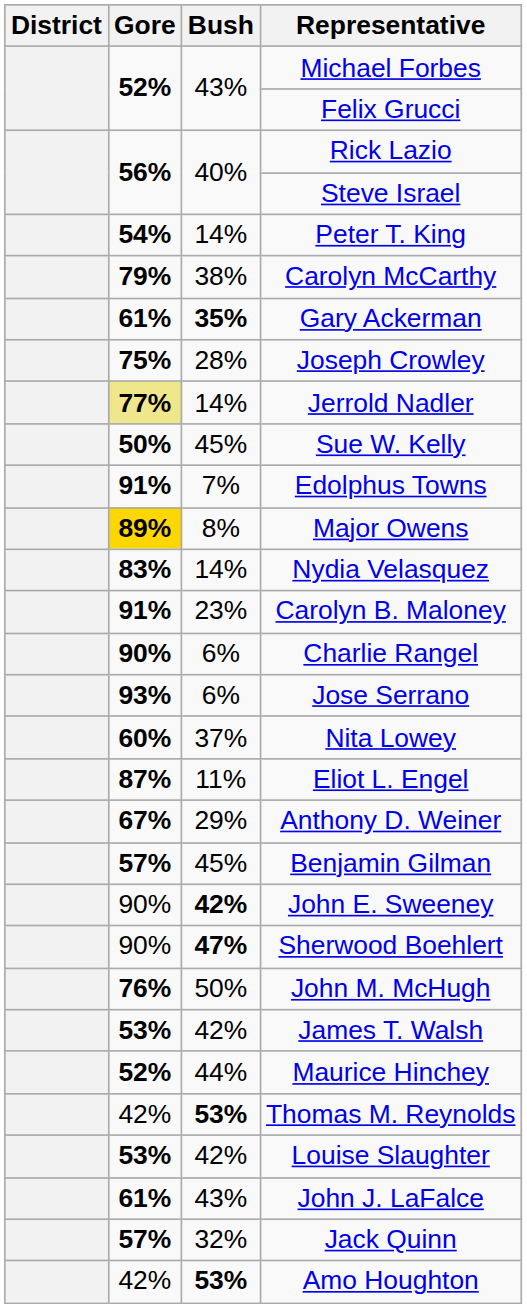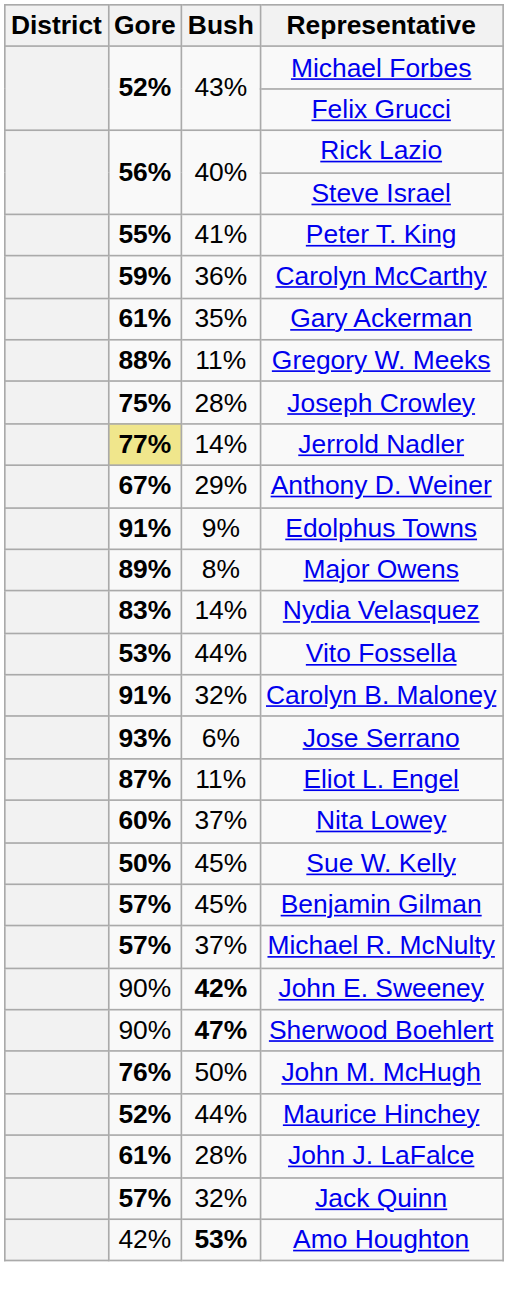 <table class=wikitable>
 <tr>
 <th>District</th>
 <th>Gore</th>
 <th>Bush</th>
 <th>Representative</th>
 </tr>
 <tr align=center>
 <th rowspan=2 ></th>
 <td rowspan=2><strong>52%</strong></td>
 <td rowspan=2>43%</td>
 <td><a href='#'>Michael Forbes</a></td>
 </tr>
 <tr align=center>
 <td><a href='#'>Felix Grucci</a></td>
 </tr>
 <tr align=center>
 <th rowspan=2 ></th>
 <td rowspan=2><strong>56%</strong></td>
 <td rowspan=2>40%</td>
 <td><a href='#'>Rick Lazio</a></td>
 </tr>
 <tr align=center>
 <td><a href='#'>Steve Israel</a></td>
 </tr>
 <tr align=center>
 <th></th>
-<td><strong>54%</strong></td>
-<td>14%</td>
+<td><strong>55%</strong></td>
+<td>41%</td>
 <td><a href='#'>Peter T. King</a></td>
 </tr>
 <tr align=center>
 <th></th>
-<td><strong>79%</strong></td>
-<td>38%</td>
+<td><strong>59%</strong></td>
+<td>36%</td>
 <td><a href='#'>Carolyn McCarthy</a></td>
 </tr>
 <tr align=center>
 <th></th>
 <td><strong>61%</strong></td>
-<td><strong>35%</strong></td>
+<td>35%</td>
 <td><a href='#'>Gary Ackerman</a></td>
+</tr>
+<tr align=center>
+<th></th>
+<td><strong>88%</strong></td>
+<td>11%</td>
+<td><a href='#'>Gregory W. Meeks</a></td>
 </tr>
 <tr align=center>
 <th></th>
 <td><strong>75%</strong></td>
 <td>28%</td>
 <td><a href='#'>Joseph Crowley</a></td>
 </tr>
 <tr align=center>
 <th></th>
 <td style="background: khaki;"><strong>77%</strong></td>
 <td>14%</td>
 <td><a href='#'>Jerrold Nadler</a></td>
 </tr>
 <tr align=center>
 <th></th>
-<td><strong>50%</strong></td>
-<td>45%</td>
-<td><a href='#'>Sue W. Kelly</a></td>
+<td><strong>67%</strong></td>
+<td>29%</td>
+<td><a href='#'>Anthony D. Weiner</a></td>
 </tr>
 <tr align=center>
 <th></th>
 <td><strong>91%</strong></td>
-<td>7%</td>
+<td>9%</td>
 <td><a href='#'>Edolphus Towns</a></td>
 </tr>
 <tr align=center>
 <th></th>
-<td style="background: gold;"><strong>89%</strong></td>
+<td><strong>89%</strong></td>
 <td>8%</td>
 <td><a href='#'>Major Owens</a></td>
 </tr>
 <tr align=center>
 <th></th>
 <td><strong>83%</strong></td>
 <td>14%</td>
 <td><a href='#'>Nydia Velasquez</a></td>
 </tr>
 <tr align=center>
 <th></th>
-<td><strong>91%</strong></td>
-<td>23%</td>
-<td><a href='#'>Carolyn B. Maloney</a></td>
+<td><strong>53%</strong></td>
+<td>44%</td>
+<td><a href='#'>Vito Fossella</a></td>
 </tr>
 <tr align=center>
 <th></th>
-<td><strong>90%</strong></td>
-<td>6%</td>
-<td><a href='#'>Charlie Rangel</a></td>
+<td><strong>91%</strong></td>
+<td>32%</td>
+<td><a href='#'>Carolyn B. Maloney</a></td>
 </tr>
 <tr align=center>
 <th></th>
 <td><strong>93%</strong></td>
 <td>6%</td>
 <td><a href='#'>Jose Serrano</a></td>
 </tr>
 <tr align=center>
 <th></th>
+<td><strong>87%</strong></td>
+<td>11%</td>
+<td><a href='#'>Eliot L. Engel</a></td>
+</tr>
+<tr align=center>
+<th></th>
 <td><strong>60%</strong></td>
 <td>37%</td>
 <td><a href='#'>Nita Lowey</a></td>
 </tr>
 <tr align=center>
 <th></th>
-<td><strong>87%</strong></td>
-<td>11%</td>
-<td><a href='#'>Eliot L. Engel</a></td>
-</tr>
-<tr align=center>
-<th></th>
-<td><strong>67%</strong></td>
-<td>29%</td>
-<td><a href='#'>Anthony D. Weiner</a></td>
+<td><strong>50%</strong></td>
+<td>45%</td>
+<td><a href='#'>Sue W. Kelly</a></td>
 </tr>
 <tr align=center>
 <th></th>
 <td><strong>57%</strong></td>
 <td>45%</td>
 <td><a href='#'>Benjamin Gilman</a></td>
+</tr>
+<tr align=center>
+<th></th>
+<td><strong>57%</strong></td>
+<td>37%</td>
+<td><a href='#'>Michael R. McNulty</a></td>
 </tr>
 <tr align=center>
 <th></th>
 <td>90%</td>
 <td><strong>42%</strong></td>
 <td><a href='#'>John E. Sweeney</a></td>
 </tr>
 <tr align=center>
 <th></th>
 <td>90%</td>
 <td><strong>47%</strong></td>
 <td><a href='#'>Sherwood Boehlert</a></td>
 </tr>
 <tr align=center>
 <th></th>
 <td><strong>76%</strong></td>
 <td>50%</td>
 <td><a href='#'>John M. McHugh</a></td>
 </tr>
 <tr align=center>
 <th></th>
-<td><strong>53%</strong></td>
-<td>42%</td>
-<td><a href='#'>James T. Walsh</a></td>
-</tr>
-<tr align=center>
-<th></th>
 <td><strong>52%</strong></td>
 <td>44%</td>
 <td><a href='#'>Maurice Hinchey</a></td>
 </tr>
 <tr align=center>
 <th></th>
-<td>42%</td>
-<td><strong>53%</strong></td>
-<td><a href='#'>Thomas M. Reynolds</a></td>
-</tr>
-<tr align=center>
-<th></th>
-<td><strong>53%</strong></td>
-<td>42%</td>
-<td><a href='#'>Louise Slaughter</a></td>
-</tr>
-<tr align=center>
-<th></th>
 <td><strong>61%</strong></td>
-<td>43%</td>
+<td>28%</td>
 <td><a href='#'>John J. LaFalce</a></td>
 </tr>
 <tr align=center>
 <th></th>
 <td><strong>57%</strong></td>
 <td>32%</td>
 <td><a href='#'>Jack Quinn</a></td>
 </tr>
 <tr align=center>
 <th></th>
 <td>42%</td>
 <td><strong>53%</strong></td>
 <td><a href='#'>Amo Houghton</a></td>
 </tr>
 </table>
